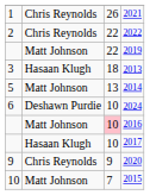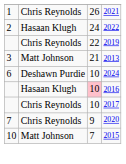 <table class="wikitable">
 <tr>
 </tr>
 <tr>
 <td>1</td>
 <td>Chris Reynolds</td>
 <td>26</td>
 <td style="font-size:80%;"><a href='#'>2021</a></td>
 </tr>
 <tr>
 <td>2</td>
-<td>Chris Reynolds</td>
-<td>22</td>
+<td>Hasaan Klugh</td>
+<td>24</td>
 <td style="font-size:80%;"><a href='#'>2022</a></td>
 </tr>
 <tr>
 <td></td>
-<td>Matt Johnson</td>
+<td>Chris Reynolds</td>
 <td>22</td>
 <td style="font-size:80%;"><a href='#'>2019</a></td>
 </tr>
 <tr>
 <td>3</td>
-<td>Hasaan Klugh</td>
-<td>18</td>
+<td>Matt Johnson</td>
+<td>21</td>
 <td style="font-size:80%;"><a href='#'>2013</a></td>
-</tr>
-<tr>
-<td>5</td>
-<td>Matt Johnson</td>
-<td>13</td>
-<td style="font-size:80%;"><a href='#'>2014</a></td>
 </tr>
 <tr>
 <td>6</td>
 <td>Deshawn Purdie</td>
 <td>10</td>
 <td style="font-size:80%;"><a href='#'>2024</a></td>
 </tr>
 <tr>
 <td></td>
-<td>Matt Johnson</td>
+<td>Hasaan Klugh</td>
 <td style="background: pink;">10</td>
 <td style="font-size:80%;"><a href='#'>2016</a></td>
 </tr>
 <tr>
 <td></td>
-<td>Hasaan Klugh</td>
+<td>Chris Reynolds</td>
 <td>10</td>
 <td style="font-size:80%;"><a href='#'>2017</a></td>
 </tr>
 <tr>
-<td>9</td>
+<td>7</td>
 <td>Chris Reynolds</td>
 <td>9</td>
 <td style="font-size:80%;"><a href='#'>2020</a></td>
 </tr>
 <tr>
 <td>10</td>
 <td>Matt Johnson</td>
 <td>7</td>
 <td style="font-size:80%;"><a href='#'>2015</a></td>
 </tr>
 </table>
